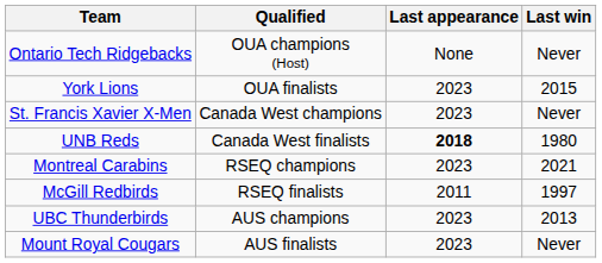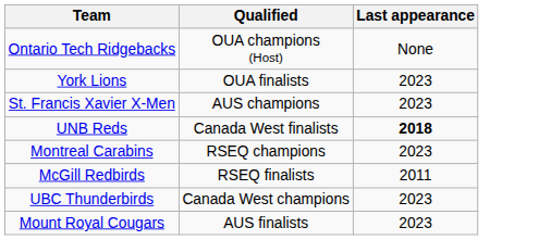 <table class="wikitable sortable">
 <tr>
 <th align="left">Team</th>
 <th align="left">Qualified</th>
 <th>Last appearance</th>
-<th>Last win</th>
 </tr>
 <tr align="center">
 <td><a href='#'>Ontario Tech Ridgebacks</a></td>
 <td>OUA champions<br><small>(Host)</small></td>
 <td>None</td>
-<td>Never</td>
 </tr>
 <tr align="center">
 <td><a href='#'>York Lions</a></td>
 <td>OUA finalists</td>
 <td>2023</td>
-<td>2015</td>
 </tr>
 <tr align="center">
 <td><a href='#'>St. Francis Xavier X-Men</a></td>
-<td>Canada West champions</td>
+<td>AUS champions</td>
 <td>2023</td>
-<td>Never</td>
 </tr>
 <tr align="center">
 <td><a href='#'>UNB Reds</a></td>
 <td>Canada West finalists</td>
 <td><strong>2018</strong></td>
-<td>1980</td>
 </tr>
 <tr align="center">
 <td><a href='#'>Montreal Carabins</a></td>
 <td>RSEQ champions</td>
 <td>2023</td>
-<td>2021</td>
 </tr>
 <tr align="center">
 <td><a href='#'>McGill Redbirds</a></td>
 <td>RSEQ finalists</td>
 <td>2011</td>
-<td>1997</td>
 </tr>
 <tr align="center">
 <td><a href='#'>UBC Thunderbirds</a></td>
-<td>AUS champions</td>
+<td>Canada West champions</td>
 <td>2023</td>
-<td>2013</td>
 </tr>
 <tr align="center">
 <td><a href='#'>Mount Royal Cougars</a></td>
 <td>AUS finalists</td>
 <td>2023</td>
-<td>Never</td>
 </tr>
 </table>
